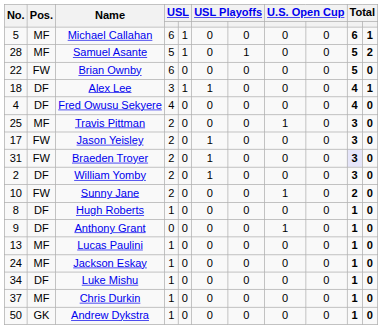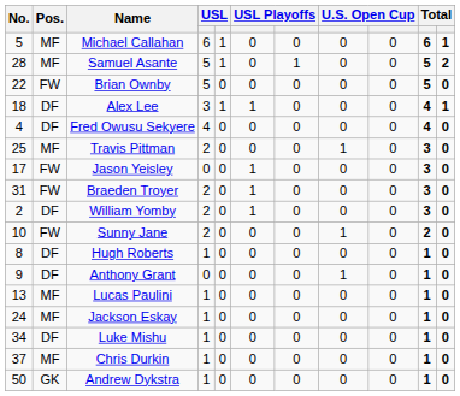 <table class="wikitable sortable" style="text-align: center;">
 <tr>
 <th rowspan="2">No.</th>
 <th rowspan="2">Pos.</th>
 <th rowspan="2">Name</th>
 <th colspan="2"><a href='#'>USL</a></th>
 <th colspan="2"><a href='#'>USL Playoffs</a></th>
 <th colspan="2"><a href='#'>U.S. Open Cup</a></th>
 <th colspan="2"><strong>Total</strong></th>
 </tr>
 <tr>
 <th></th>
 <th></th>
 <th></th>
 <th></th>
 <th></th>
 <th></th>
 <th></th>
 <th></th>
 </tr>
 <tr>
 <td>5</td>
 <td>MF</td>
 <td><a href='#'>Michael Callahan</a></td>
 <td>6</td>
 <td>1</td>
 <td>0</td>
 <td>0</td>
 <td>0</td>
 <td>0</td>
 <td><strong>6</strong></td>
 <td><strong>1</strong></td>
 </tr>
 <tr>
 <td>28</td>
 <td>MF</td>
 <td><a href='#'>Samuel Asante</a></td>
 <td>5</td>
 <td>1</td>
 <td>0</td>
 <td>1</td>
 <td>0</td>
 <td>0</td>
 <td><strong>5</strong></td>
 <td><strong>2</strong></td>
 </tr>
 <tr>
 <td>22</td>
 <td>FW</td>
 <td><a href='#'>Brian Ownby</a></td>
-<td>6</td>
+<td>5</td>
 <td>0</td>
 <td>0</td>
 <td>0</td>
 <td>0</td>
 <td>0</td>
 <td><strong>5</strong></td>
 <td><strong>0</strong></td>
 </tr>
 <tr>
 <td>18</td>
 <td>DF</td>
 <td><a href='#'>Alex Lee</a></td>
 <td>3</td>
 <td>1</td>
 <td>1</td>
 <td>0</td>
 <td>0</td>
 <td>0</td>
 <td><strong>4</strong></td>
 <td><strong>1</strong></td>
 </tr>
 <tr>
 <td>4</td>
 <td>DF</td>
 <td><a href='#'>Fred Owusu Sekyere</a></td>
 <td>4</td>
 <td>0</td>
 <td>0</td>
 <td>0</td>
 <td>0</td>
 <td>0</td>
 <td><strong>4</strong></td>
 <td><strong>0</strong></td>
 </tr>
 <tr>
 <td>25</td>
 <td>MF</td>
 <td><a href='#'>Travis Pittman</a></td>
 <td>2</td>
 <td>0</td>
 <td>0</td>
 <td>0</td>
 <td>1</td>
 <td>0</td>
 <td><strong>3</strong></td>
 <td><strong>0</strong></td>
 </tr>
 <tr>
 <td>17</td>
 <td>FW</td>
 <td><a href='#'>Jason Yeisley</a></td>
-<td>2</td>
+<td>0</td>
 <td>0</td>
 <td>1</td>
 <td>0</td>
 <td>0</td>
 <td>0</td>
 <td><strong>3</strong></td>
 <td><strong>0</strong></td>
 </tr>
 <tr>
 <td>31</td>
 <td>FW</td>
 <td><a href='#'>Braeden Troyer</a></td>
 <td>2</td>
 <td>0</td>
 <td>1</td>
 <td>0</td>
 <td>0</td>
 <td>0</td>
-<td style="background: lavender;"><strong>3</strong></td>
+<td><strong>3</strong></td>
 <td><strong>0</strong></td>
 </tr>
 <tr>
 <td>2</td>
 <td>DF</td>
 <td><a href='#'>William Yomby</a></td>
 <td>2</td>
 <td>0</td>
 <td>1</td>
 <td>0</td>
 <td>0</td>
 <td>0</td>
 <td><strong>3</strong></td>
 <td><strong>0</strong></td>
 </tr>
 <tr>
 <td>10</td>
 <td>FW</td>
 <td><a href='#'>Sunny Jane</a></td>
 <td>2</td>
 <td>0</td>
 <td>0</td>
 <td>0</td>
 <td>1</td>
 <td>0</td>
 <td><strong>2</strong></td>
 <td><strong>0</strong></td>
 </tr>
 <tr>
 <td>8</td>
 <td>DF</td>
 <td><a href='#'>Hugh Roberts</a></td>
 <td>1</td>
 <td>0</td>
 <td>0</td>
 <td>0</td>
 <td>0</td>
 <td>0</td>
 <td><strong>1</strong></td>
 <td><strong>0</strong></td>
 </tr>
 <tr>
 <td>9</td>
 <td>DF</td>
 <td><a href='#'>Anthony Grant</a></td>
 <td>0</td>
 <td>0</td>
 <td>0</td>
 <td>0</td>
 <td>1</td>
 <td>0</td>
 <td><strong>1</strong></td>
 <td><strong>0</strong></td>
 </tr>
 <tr>
 <td>13</td>
 <td>MF</td>
 <td><a href='#'>Lucas Paulini</a></td>
 <td>1</td>
 <td>0</td>
 <td>0</td>
 <td>0</td>
 <td>0</td>
 <td>0</td>
 <td><strong>1</strong></td>
 <td><strong>0</strong></td>
 </tr>
 <tr>
 <td>24</td>
 <td>MF</td>
 <td><a href='#'>Jackson Eskay</a></td>
 <td>1</td>
 <td>0</td>
 <td>0</td>
 <td>0</td>
 <td>0</td>
 <td>0</td>
 <td><strong>1</strong></td>
 <td><strong>0</strong></td>
 </tr>
 <tr>
 <td>34</td>
 <td>DF</td>
 <td><a href='#'>Luke Mishu</a></td>
 <td>1</td>
 <td>0</td>
 <td>0</td>
 <td>0</td>
 <td>0</td>
 <td>0</td>
 <td><strong>1</strong></td>
 <td><strong>0</strong></td>
 </tr>
 <tr>
 <td>37</td>
 <td>MF</td>
 <td><a href='#'>Chris Durkin</a></td>
 <td>1</td>
 <td>0</td>
 <td>0</td>
 <td>0</td>
 <td>0</td>
 <td>0</td>
 <td><strong>1</strong></td>
 <td><strong>0</strong></td>
 </tr>
 <tr>
 <td>50</td>
 <td>GK</td>
 <td><a href='#'>Andrew Dykstra</a></td>
 <td>1</td>
 <td>0</td>
 <td>0</td>
 <td>0</td>
 <td>0</td>
 <td>0</td>
 <td><strong>1</strong></td>
 <td><strong>0</strong></td>
 </tr>
 </table>
